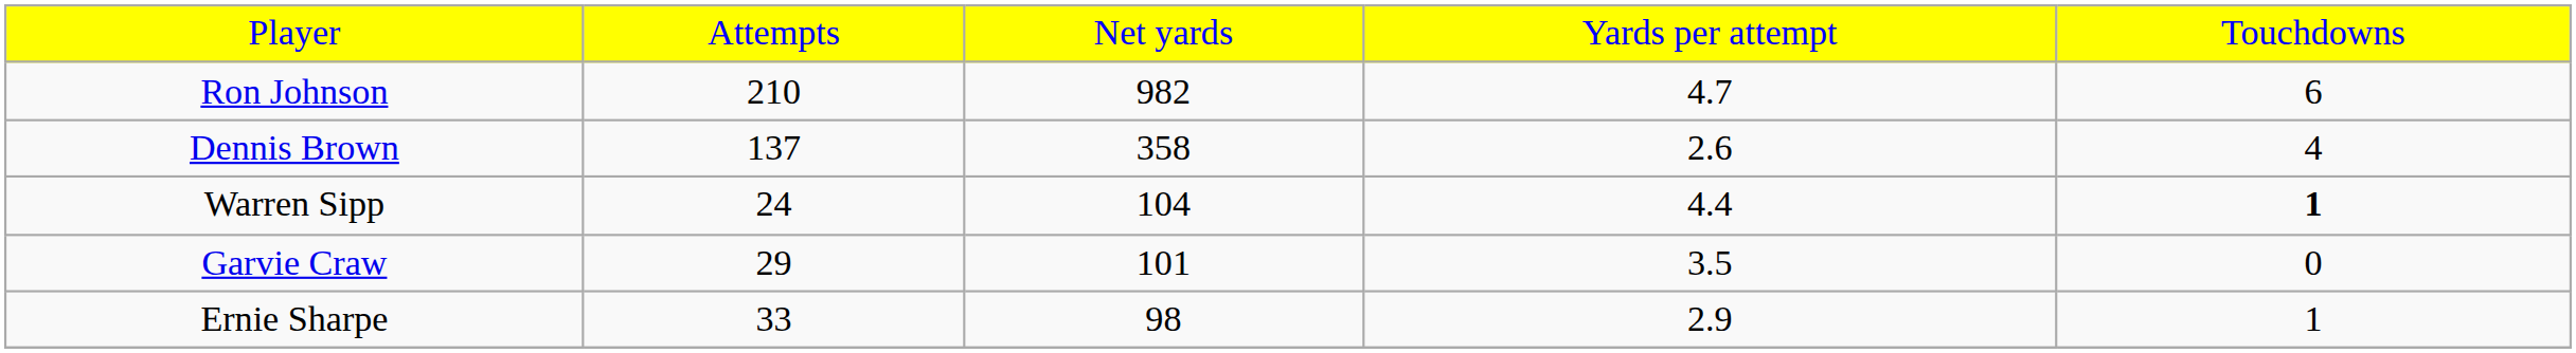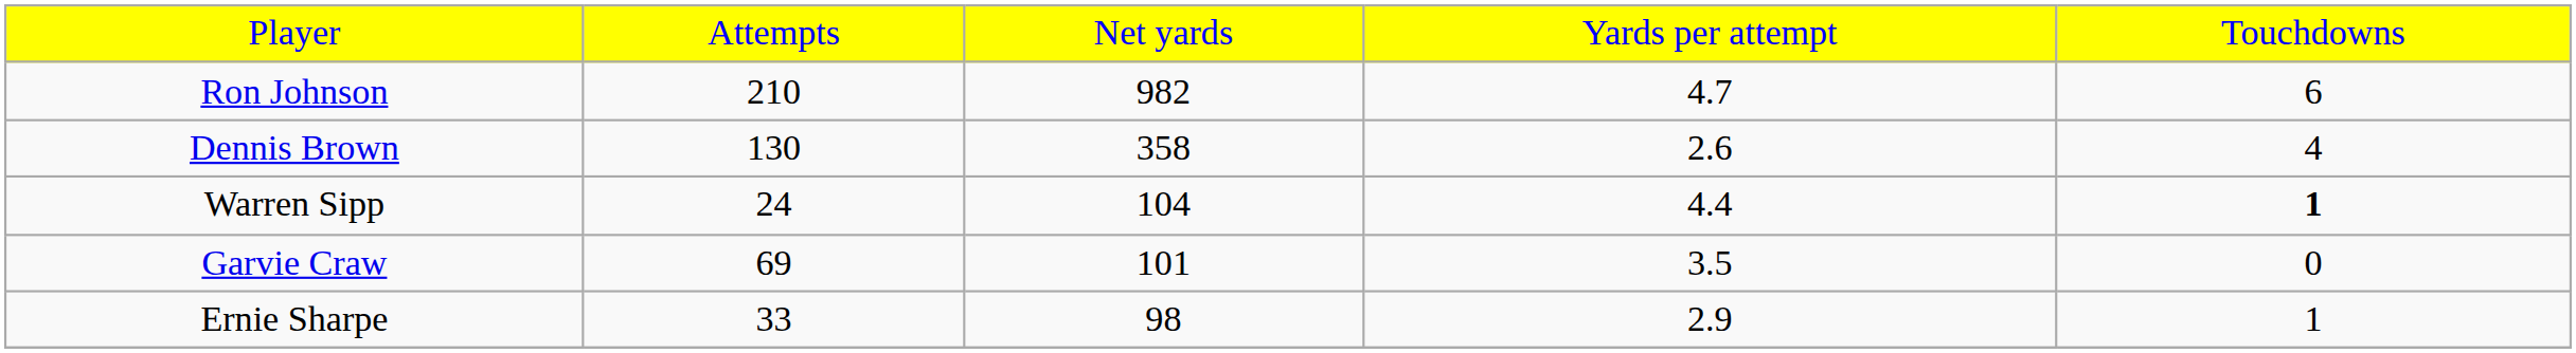 <table class="wikitable" width="90%">
 <tr align="center"  style="background:yellow;color:blue;">
 <td>Player</td>
 <td>Attempts</td>
 <td>Net yards</td>
 <td>Yards per attempt</td>
 <td>Touchdowns</td>
 </tr>
 <tr align="center" bgcolor="">
 <td><a href='#'>Ron Johnson</a></td>
 <td>210</td>
 <td>982</td>
 <td>4.7</td>
 <td>6</td>
 </tr>
 <tr align="center" bgcolor="">
 <td><a href='#'>Dennis Brown</a></td>
-<td>137</td>
+<td>130</td>
 <td>358</td>
 <td>2.6</td>
 <td>4</td>
 </tr>
 <tr align="center" bgcolor="">
 <td>Warren Sipp</td>
 <td>24</td>
 <td>104</td>
 <td>4.4</td>
 <td><strong>1</strong></td>
 </tr>
 <tr align="center" bgcolor="">
 <td><a href='#'>Garvie Craw</a></td>
-<td>29</td>
+<td>69</td>
 <td>101</td>
 <td>3.5</td>
 <td>0</td>
 </tr>
 <tr align="center" bgcolor="">
 <td>Ernie Sharpe</td>
 <td>33</td>
 <td>98</td>
 <td>2.9</td>
 <td>1</td>
 </tr>
 <tr>
 </tr>
 </table>
